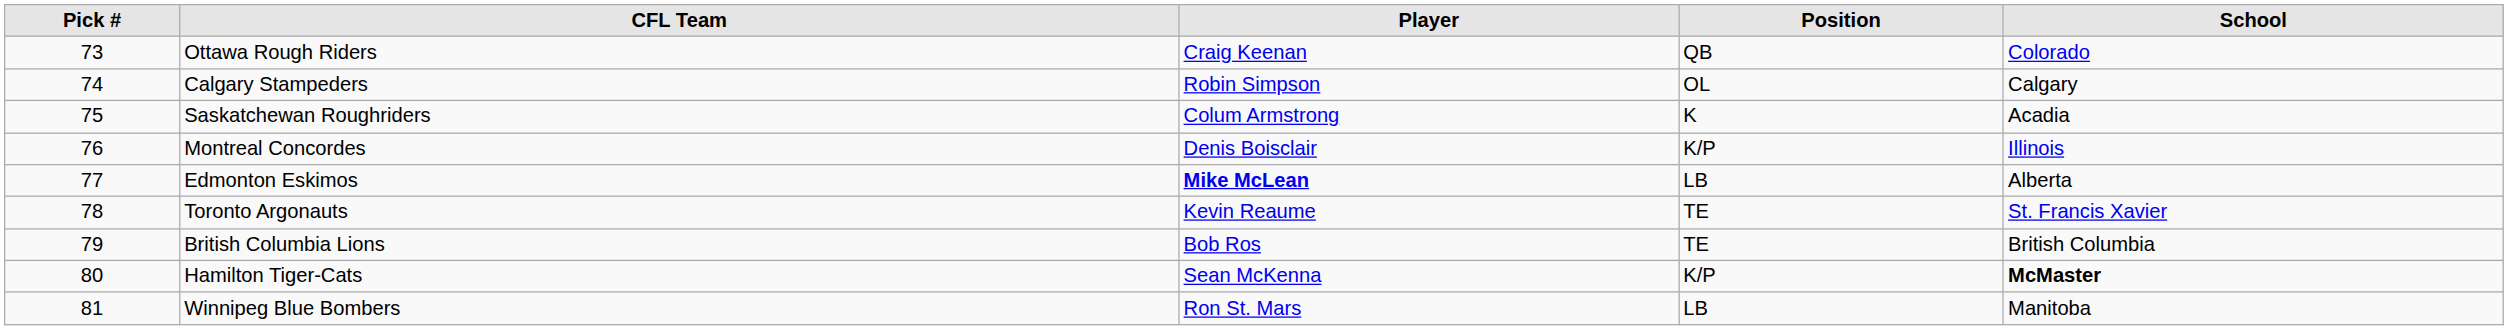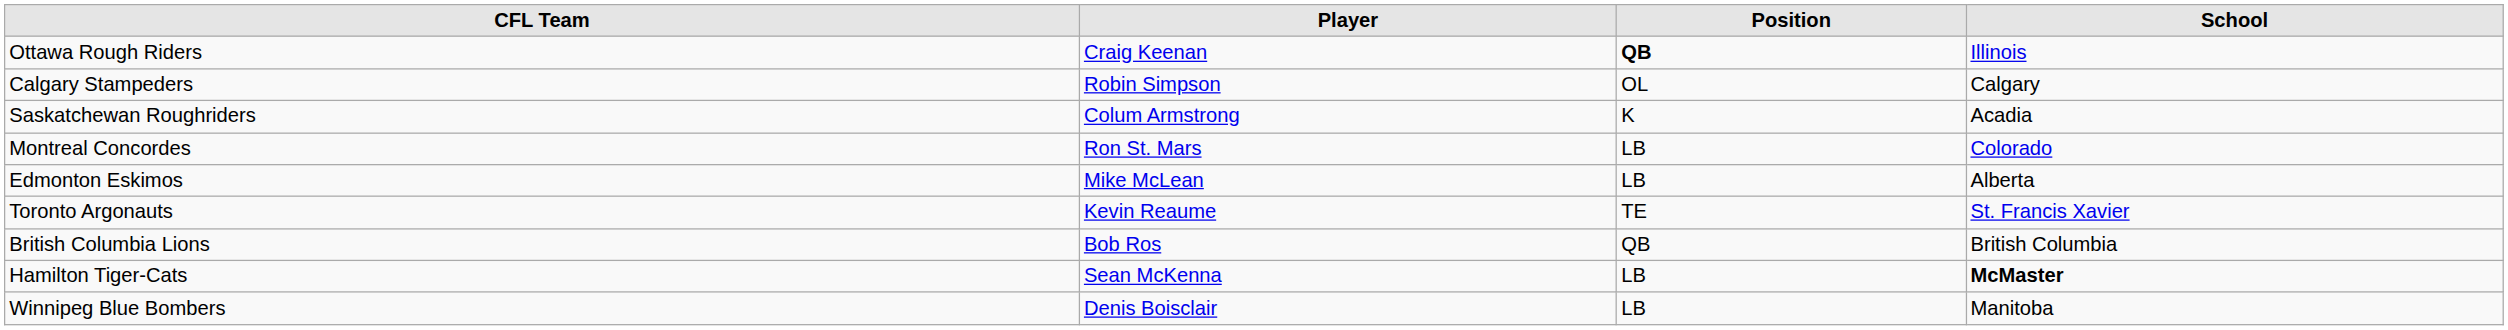 <table class="wikitable" style="width: 100%">
 <tr>
-<th style="background:#E5E5E5;" width=7%>Pick #</th>
 <th width=40% style="background:#E5E5E5;">CFL Team</th>
 <th width=20% style="background:#E5E5E5;">Player</th>
 <th width=13% style="background:#E5E5E5;">Position</th>
 <th width=20% style="background:#E5E5E5;">School</th>
 </tr>
 <tr>
-<td align=center>73</td>
 <td>Ottawa Rough Riders</td>
 <td><a href='#'>Craig Keenan</a></td>
-<td>QB</td>
-<td><a href='#'>Colorado</a></td>
+<td><strong>QB</strong></td>
+<td><a href='#'>Illinois</a></td>
 </tr>
 <tr>
-<td align=center>74</td>
 <td>Calgary Stampeders</td>
 <td><a href='#'>Robin Simpson</a></td>
 <td>OL</td>
 <td>Calgary</td>
 </tr>
 <tr>
-<td align=center>75</td>
 <td>Saskatchewan Roughriders</td>
 <td><a href='#'>Colum Armstrong</a></td>
 <td>K</td>
 <td>Acadia</td>
 </tr>
 <tr>
-<td align=center>76</td>
 <td>Montreal Concordes</td>
-<td><a href='#'>Denis Boisclair</a></td>
-<td>K/P</td>
-<td><a href='#'>Illinois</a></td>
+<td><a href='#'>Ron St. Mars</a></td>
+<td>LB</td>
+<td><a href='#'>Colorado</a></td>
 </tr>
 <tr>
-<td align=center>77</td>
 <td>Edmonton Eskimos</td>
-<td><strong><a href='#'>Mike McLean</a></strong></td>
+<td><a href='#'>Mike McLean</a></td>
 <td>LB</td>
 <td>Alberta</td>
 </tr>
 <tr>
-<td align=center>78</td>
 <td>Toronto Argonauts</td>
 <td><a href='#'>Kevin Reaume</a></td>
 <td>TE</td>
 <td><a href='#'>St. Francis Xavier</a></td>
 </tr>
 <tr>
-<td align=center>79</td>
 <td>British Columbia Lions</td>
 <td><a href='#'>Bob Ros</a></td>
-<td>TE</td>
+<td>QB</td>
 <td>British Columbia</td>
 </tr>
 <tr>
-<td align=center>80</td>
 <td>Hamilton Tiger-Cats</td>
 <td><a href='#'>Sean McKenna</a></td>
-<td>K/P</td>
+<td>LB</td>
 <td><strong>McMaster</strong></td>
 </tr>
 <tr>
-<td align=center>81</td>
 <td>Winnipeg Blue Bombers</td>
-<td><a href='#'>Ron St. Mars</a></td>
+<td><a href='#'>Denis Boisclair</a></td>
 <td>LB</td>
 <td>Manitoba</td>
 </tr>
 </table>
